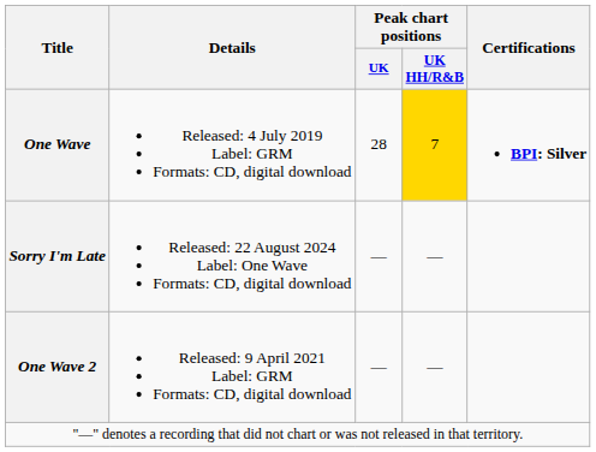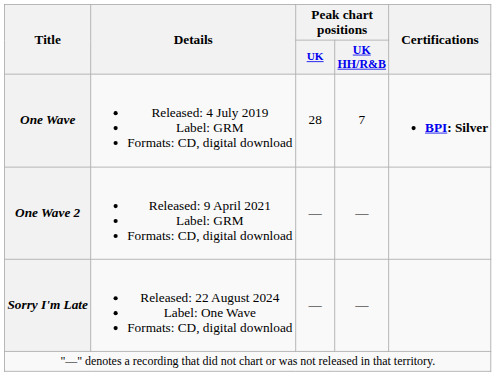 <table class="wikitable plainrowheaders" style="text-align:center;">
 <tr>
 <th scope="col" rowspan="2">Title</th>
 <th scope="col" rowspan="2">Details</th>
 <th scope="col" colspan="2">Peak chart positions</th>
 <th scope="col" rowspan="2">Certifications</th>
 </tr>
 <tr>
 <th scope="col" style="width:3em;font-size:85%;"><a href='#'>UK</a><br></th>
 <th scope="col" style="width:3.5em;font-size:90%;"><a href='#'>UK<br>HH/R&B</a></th>
 </tr>
 <tr>
 <th scope="row"><em>One Wave</em></th>
 <td><br><ul><li>Released: 4 July 2019</li><li>Label: GRM</li><li>Formats: CD, digital download</li></ul></td>
 <td>28</td>
-<td style="background: gold;">7</td>
+<td>7</td>
 <td><strong><br><ul><li><a href='#'>BPI</a>: Silver</li></ul></strong></td>
+</tr>
+<tr>
+<th scope="row"><em>One Wave 2</em></th>
+<td><br><ul><li>Released: 9 April 2021</li><li>Label: GRM</li><li>Formats: CD, digital download</li></ul></td>
+<td>—</td>
+<td>—</td>
+<td></td>
 </tr>
 <tr>
 <th scope="row"><em>Sorry I'm Late</em></th>
 <td><br><ul><li>Released: 22 August 2024</li><li>Label: One Wave</li><li>Formats: CD, digital download</li></ul></td>
 <td>—</td>
 <td>—</td>
 <td></td>
 </tr>
 <tr>
-<th scope="row"><em>One Wave 2</em></th>
-<td><br><ul><li>Released: 9 April 2021</li><li>Label: GRM</li><li>Formats: CD, digital download</li></ul></td>
-<td>—</td>
-<td>—</td>
-<td></td>
-</tr>
-<tr>
 <td colspan="5" style="font-size:90%">"—" denotes a recording that did not chart or was not released in that territory.</td>
 </tr>
 </table>
